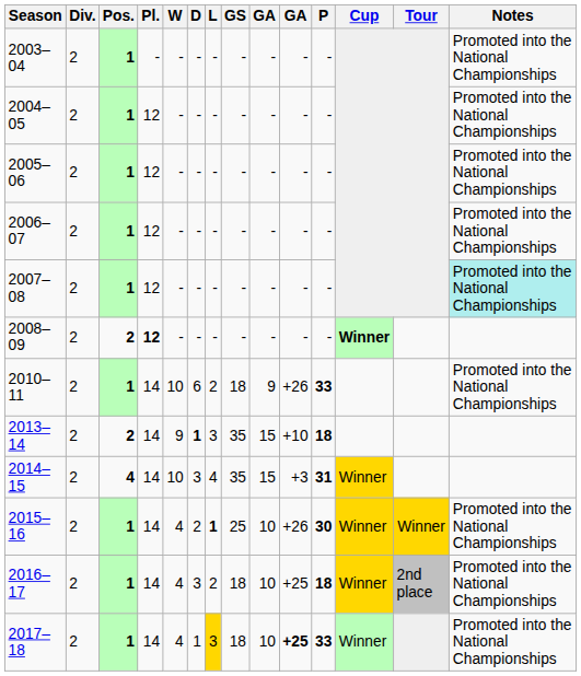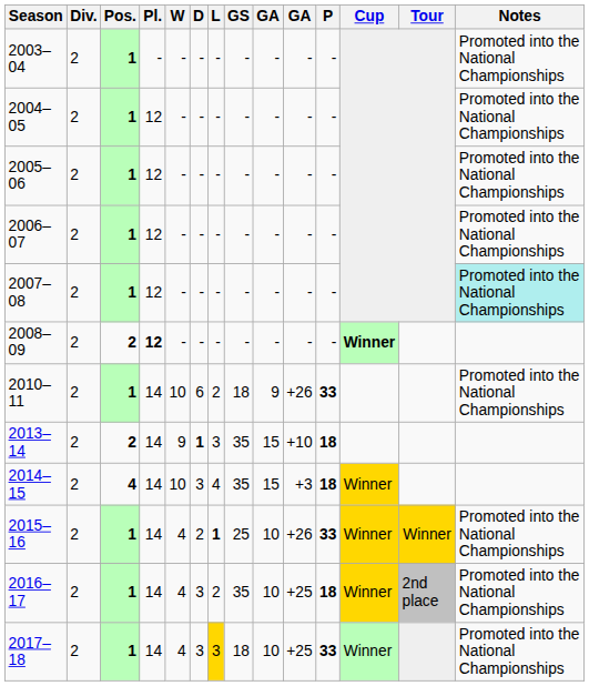 <table class="wikitable">
 <tr style="background:#efefef;">
 <th>Season</th>
 <th>Div.</th>
 <th>Pos.</th>
 <th>Pl.</th>
 <th>W</th>
 <th>D</th>
 <th>L</th>
 <th>GS</th>
 <th>GA</th>
 <th>GA</th>
 <th>P</th>
 <th><a href='#'>Cup</a></th>
 <th><a href='#'>Tour</a></th>
 <th>Notes</th>
 </tr>
 <tr>
 <td>2003–04</td>
 <td>2</td>
 <td align=right bgcolor=#B9FFB9><strong>1</strong></td>
 <td align=right>-</td>
 <td align=right>-</td>
 <td align=right>-</td>
 <td align=right>-</td>
 <td align=right>-</td>
 <td align=right>-</td>
 <td align=right>-</td>
 <td align=right>-</td>
 <td rowspan=5 colspan=2 bgcolor=#EFEFEF></td>
 <td>Promoted into the National Championships</td>
 </tr>
 <tr>
 <td>2004–05</td>
 <td>2</td>
 <td align=right bgcolor=B9FFB9><strong>1</strong></td>
 <td align=right>12</td>
 <td align=right>-</td>
 <td align=right>-</td>
 <td align=right>-</td>
 <td align=right>-</td>
 <td align=right>-</td>
 <td align=right>-</td>
 <td align=right>-</td>
 <td>Promoted into the National Championships</td>
 </tr>
 <tr>
 <td>2005–06</td>
 <td>2</td>
 <td align=right bgcolor=#B9FFB9><strong>1</strong></td>
 <td align=right>12</td>
 <td align=right>-</td>
 <td align=right>-</td>
 <td align=right>-</td>
 <td align=right>-</td>
 <td align=right>-</td>
 <td align=right>-</td>
 <td align=right>-</td>
 <td>Promoted into the National Championships</td>
 </tr>
 <tr>
 <td>2006–07</td>
 <td>2</td>
 <td align=right bgcolor=#B9FFB9><strong>1</strong></td>
 <td align=right>12</td>
 <td align=right>-</td>
 <td align=right>-</td>
 <td align=right>-</td>
 <td align=right>-</td>
 <td align=right>-</td>
 <td align=right>-</td>
 <td align=right>-</td>
 <td>Promoted into the National Championships</td>
 </tr>
 <tr>
 <td>2007–08</td>
 <td>2</td>
 <td align=right bgcolor=#B9FFB9><strong>1</strong></td>
 <td align=right>12</td>
 <td align=right>-</td>
 <td align=right>-</td>
 <td align=right>-</td>
 <td align=right>-</td>
 <td align=right>-</td>
 <td align=right>-</td>
 <td align=right>-</td>
 <td style="background: paleturquoise;">Promoted into the National Championships</td>
 </tr>
 <tr>
 <td>2008–09</td>
 <td>2</td>
 <td align=right><strong>2</strong></td>
 <td align=right><strong>12</strong></td>
 <td align=right>-</td>
 <td align=right>-</td>
 <td align=right>-</td>
 <td align=right>-</td>
 <td align=right>-</td>
 <td align=right>-</td>
 <td align=right>-</td>
 <td bgcolor=B9FFB9><strong>Winner</strong></td>
 <td></td>
 <td></td>
 </tr>
 <tr>
 <td>2010–11</td>
 <td>2</td>
 <td align=right bgcolor=#B9FFB9><strong>1</strong></td>
 <td align=right>14</td>
 <td align=right>10</td>
 <td align=right>6</td>
 <td align=right>2</td>
 <td align=right>18</td>
 <td align=right>9</td>
 <td align=right>+26</td>
 <td align=right><strong>33</strong></td>
 <td></td>
 <td></td>
 <td>Promoted into the National Championships</td>
 </tr>
 <tr>
 <td><a href='#'>2013–14</a></td>
 <td>2</td>
 <td align=right><strong>2</strong></td>
 <td align=right>14</td>
 <td align=right>9</td>
 <td align=right><strong>1</strong></td>
 <td align=right>3</td>
 <td align=right>35</td>
 <td align=right>15</td>
 <td align=right>+10</td>
 <td align=right><strong>18</strong></td>
 <td></td>
 <td></td>
 <td></td>
 </tr>
 <tr>
 <td><a href='#'>2014–15</a></td>
 <td>2</td>
 <td align=right><strong>4</strong></td>
 <td align=right>14</td>
 <td align=right>10</td>
 <td align=right>3</td>
 <td align=right>4</td>
 <td align=right>35</td>
 <td align=right>15</td>
 <td align=right>+3</td>
-<td align=right><strong>31</strong></td>
+<td align=right><strong>18</strong></td>
 <td bgcolor=gold>Winner</td>
 <td></td>
 <td></td>
 </tr>
 <tr>
 <td><a href='#'>2015–16</a></td>
 <td>2</td>
 <td align=right bgcolor=#B9FFB9><strong>1</strong></td>
 <td align=right>14</td>
 <td align=right>4</td>
 <td align=right>2</td>
 <td align=right><strong>1</strong></td>
 <td align=right>25</td>
 <td align=right>10</td>
 <td align=right>+26</td>
-<td align=right><strong>30</strong></td>
+<td align=right><strong>33</strong></td>
 <td bgcolor=gold>Winner</td>
 <td align=center bgcolor=gold>Winner</td>
 <td>Promoted into the National Championships</td>
 </tr>
 <tr>
 <td><a href='#'>2016–17</a></td>
 <td>2</td>
 <td align=right bgcolor=#B9FFB9><strong>1</strong></td>
 <td align=right>14</td>
 <td align=right>4</td>
 <td align=right>3</td>
 <td align=right>2</td>
-<td align=right>18</td>
+<td align=right>35</td>
 <td align=right>10</td>
 <td align=right>+25</td>
 <td align=right><strong>18</strong></td>
 <td bgcolor=gold>Winner</td>
 <td bgcolor=silver>2nd place</td>
 <td>Promoted into the National Championships</td>
 </tr>
 <tr>
 <td><a href='#'>2017–18</a></td>
 <td>2</td>
 <td align=right bgcolor=#B9FFB9><strong>1</strong></td>
 <td align=right>14</td>
 <td align=right>4</td>
-<td align=right>1</td>
+<td align=right>3</td>
 <td align=right style="background: gold;">3</td>
 <td align=right>18</td>
 <td align=right>10</td>
-<td align=right><strong>+25</strong></td>
+<td align=right>+25</td>
 <td align=right><strong>33</strong></td>
 <td bgcolor=B9FFB9>Winner</td>
 <td bgcolor=EFEFEF></td>
 <td>Promoted into the National Championships</td>
 </tr>
 </table>
